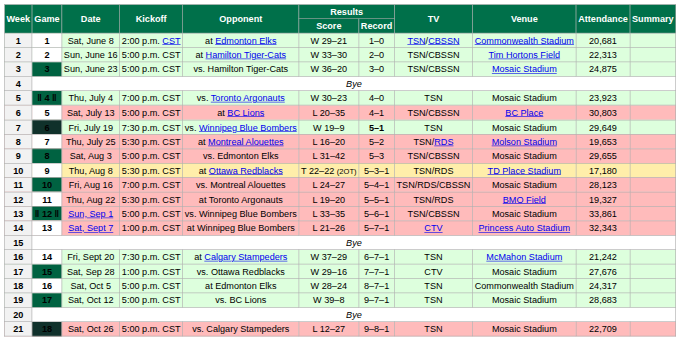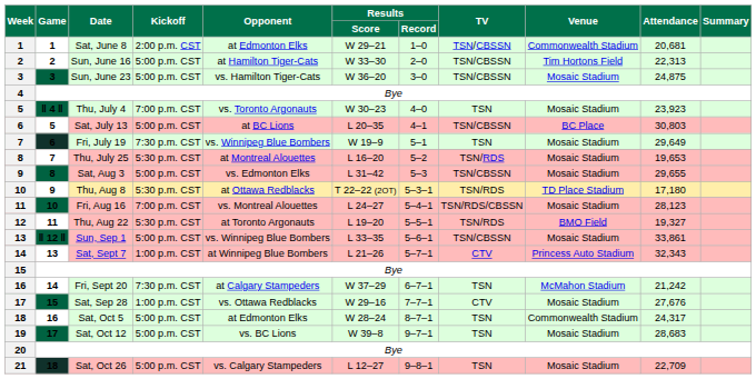 <table class="wikitable" style="font-size: 95%;">
 <tr>
 <th style="background:#00704A;color:White;" rowspan=2>Week</th>
 <th style="background:#00704A;color:White;" rowspan=2>Game</th>
 <th style="background:#00704A;color:White;" rowspan=2>Date</th>
 <th style="background:#00704A;color:White;" rowspan=2>Kickoff</th>
 <th style="background:#00704A;color:White;" rowspan=2>Opponent</th>
 <th style="background:#00704A;color:White;" colspan=2>Results</th>
 <th style="background:#00704A;color:White;" rowspan=2>TV</th>
 <th style="background:#00704A;color:White;" rowspan=2>Venue</th>
 <th style="background:#00704A;color:White;" rowspan=2>Attendance</th>
 <th style="background:#00704A;color:White;" rowspan=2>Summary</th>
 </tr>
 <tr>
 <th style="background:#00704A;color:White;">Score</th>
 <th style="background:#00704A;color:White;">Record</th>
 </tr>
 <tr align="center" bgcolor="#ddffdd">
 <th align="center"><strong>1</strong></th>
 <th style="text-align:center; background:white;"><span><strong>1</strong></span></th>
 <td align="center">Sat, June 8</td>
 <td align="center">2:00 p.m. <a href='#'>CST</a> </td>
 <td align="center">at <a href='#'>Edmonton Elks</a></td>
 <td align="center">W 29–21</td>
 <td align="center">1–0</td>
 <td align="center"><a href='#'>TSN</a>/<a href='#'>CBSSN</a></td>
 <td align="center"><a href='#'>Commonwealth Stadium</a></td>
 <td align="center">20,681</td>
 <td align="center"></td>
 </tr>
 <tr align="center" bgcolor="#ddffdd">
 <th align="center"><strong>2</strong></th>
 <th style="text-align:center; background:white;"><span><strong>2</strong></span></th>
 <td align="center">Sun, June 16</td>
 <td align="center">5:00 p.m. CST</td>
 <td align="center">at <a href='#'>Hamilton Tiger-Cats</a></td>
 <td align="center">W 33–30</td>
 <td align="center">2–0</td>
 <td align="center">TSN/CBSSN</td>
 <td align="center"><a href='#'>Tim Hortons Field</a></td>
 <td align="center">22,313</td>
 <td align="center"></td>
 </tr>
 <tr align="center" bgcolor="#ddffdd">
 <th align="center"><strong>3</strong></th>
 <th style="text-align:center; background:#006241;"><span><strong>3</strong></span></th>
 <td align="center">Sun, June 23</td>
 <td align="center">5:00 p.m. CST</td>
 <td align="center">vs. Hamilton Tiger-Cats</td>
 <td align="center">W 36–20</td>
 <td align="center">3–0</td>
 <td align="center">TSN/CBSSN</td>
 <td align="center"><a href='#'>Mosaic Stadium</a></td>
 <td align="center">24,875</td>
 <td align="center"></td>
 </tr>
 <tr align="center" bgcolor="#ffffff">
 <th align="center"><strong>4</strong></th>
 <td colspan=10 align="center" valign="middle"><em>Bye</em></td>
 </tr>
 <tr align="center" bgcolor="#ddffdd">
 <th align="center"><strong>5</strong></th>
 <th style="text-align:center; background:#006241;"><span><strong>ǁ 4 ǁ</strong></span></th>
 <td align="center">Thu, July 4</td>
 <td align="center">7:00 p.m. CST</td>
 <td align="center">vs. <a href='#'>Toronto Argonauts</a></td>
 <td align="center">W 30–23</td>
 <td align="center">4–0</td>
 <td align="center">TSN</td>
 <td align="center">Mosaic Stadium</td>
 <td align="center">23,923</td>
 <td align="center"></td>
 </tr>
 <tr align="center" bgcolor="#ffbbbb">
 <th align="center"><strong>6</strong></th>
 <th style="text-align:center; background:white;"><span><strong>5</strong></span></th>
 <td align="center">Sat, July 13</td>
 <td align="center">5:00 p.m. CST</td>
 <td align="center">at <a href='#'>BC Lions</a></td>
 <td align="center">L 20–35</td>
 <td align="center">4–1</td>
 <td align="center">TSN/CBSSN</td>
 <td align="center"><a href='#'>BC Place</a></td>
 <td align="center">30,803</td>
 <td align="center"></td>
 </tr>
 <tr align="center" bgcolor="#ddffdd">
 <th align="center"><strong>7</strong></th>
 <th style="text-align:center; background:#10312B;"><span><strong>6</strong></span></th>
 <td align="center">Fri, July 19</td>
 <td align="center">7:30 p.m. CST</td>
 <td align="center">vs. <a href='#'>Winnipeg Blue Bombers</a></td>
 <td align="center">W 19–9</td>
-<td align="center"><strong>5–1</strong></td>
+<td align="center">5–1</td>
 <td align="center">TSN</td>
 <td align="center">Mosaic Stadium</td>
 <td align="center">29,649</td>
 <td align="center"></td>
 </tr>
 <tr align="center" bgcolor="#ffbbbb">
 <th align="center"><strong>8</strong></th>
 <th style="text-align:center; background:white;"><span><strong>7</strong></span></th>
 <td align="center">Thu, July 25</td>
 <td align="center">5:30 p.m. CST</td>
 <td align="center">at <a href='#'>Montreal Alouettes</a></td>
 <td align="center">L 16–20</td>
 <td align="center">5–2</td>
 <td align="center">TSN/<a href='#'>RDS</a></td>
-<td align="center"><a href='#'>Molson Stadium</a></td>
+<td align="center">Mosaic Stadium</td>
 <td align="center">19,653</td>
 <td align="center"></td>
 </tr>
 <tr align="center" bgcolor="#ffbbbb">
 <th align="center"><strong>9</strong></th>
 <th style="text-align:center; background:#006241;"><span><strong>8</strong></span></th>
 <td align="center">Sat, Aug 3</td>
 <td align="center">5:00 p.m. CST</td>
 <td align="center">vs. Edmonton Elks</td>
 <td align="center">L 31–42</td>
 <td align="center">5–3</td>
 <td align="center">TSN/CBSSN</td>
 <td align="center">Mosaic Stadium</td>
 <td align="center">29,655</td>
 <td align="center"></td>
 </tr>
 <tr align="center" bgcolor="#ffeeaa">
 <th align="center"><strong>10</strong></th>
 <th style="text-align:center; background:white;"><span><strong>9</strong></span></th>
 <td align="center">Thu, Aug 8</td>
 <td align="center">5:30 p.m. CST</td>
 <td align="center">at <a href='#'>Ottawa Redblacks</a></td>
 <td align="center">T 22–22 <small>(2OT)</small></td>
 <td align="center">5–3–1</td>
 <td align="center">TSN/RDS</td>
 <td align="center"><a href='#'>TD Place Stadium</a></td>
 <td align="center">17,180</td>
 <td align="center"></td>
 </tr>
 <tr align="center" bgcolor="#ffbbbb">
 <th align="center"><strong>11</strong></th>
 <th style="text-align:center; background:#006241;"><span><strong>10</strong></span></th>
 <td align="center">Fri, Aug 16</td>
 <td align="center">7:00 p.m. CST</td>
 <td align="center">vs. Montreal Alouettes</td>
 <td align="center">L 24–27</td>
 <td align="center">5–4–1</td>
 <td align="center">TSN/RDS/CBSSN</td>
 <td align="center">Mosaic Stadium</td>
 <td align="center">28,123</td>
 <td align="center"></td>
 </tr>
 <tr align="center" bgcolor="#ffbbbb">
 <th align="center"><strong>12</strong></th>
 <th style="text-align:center; background:white;"><span><strong>11</strong></span></th>
 <td align="center">Thu, Aug 22</td>
 <td align="center">5:30 p.m. CST</td>
 <td align="center">at Toronto Argonauts</td>
 <td align="center">L 19–20</td>
 <td align="center">5–5–1</td>
 <td align="center">TSN/RDS</td>
 <td align="center"><a href='#'>BMO Field</a></td>
 <td align="center">19,327</td>
 <td align="center"></td>
 </tr>
 <tr align="center" bgcolor="#ffbbbb">
 <th align="center"><strong>13</strong></th>
 <th style="text-align:center; background:#006241;"><span><strong>ǁ 12 ǁ</strong></span></th>
 <td align="center"><a href='#'>Sun, Sep 1</a></td>
 <td align="center">5:00 p.m. CST</td>
 <td align="center">vs. Winnipeg Blue Bombers</td>
 <td align="center">L 33–35</td>
 <td align="center">5–6–1</td>
 <td align="center">TSN/CBSSN</td>
 <td align="center">Mosaic Stadium</td>
 <td align="center">33,861</td>
 <td align="center"></td>
 </tr>
 <tr align="center" bgcolor="#ffbbbb">
 <th align="center"><strong>14</strong></th>
 <th style="text-align:center; background:white;"><span><strong>13</strong></span></th>
 <td align="center"><a href='#'>Sat, Sept 7</a></td>
 <td align="center">1:00 p.m. CST</td>
 <td align="center">at Winnipeg Blue Bombers</td>
 <td align="center">L 21–26</td>
 <td align="center">5–7–1</td>
 <td align="center"><a href='#'>CTV</a></td>
 <td align="center"><a href='#'>Princess Auto Stadium</a></td>
 <td align="center">32,343</td>
 <td align="center"></td>
 </tr>
 <tr align="center" bgcolor="#ffffff">
 <th align="center"><strong>15</strong></th>
 <td colspan=10 align="center" valign="middle"><em>Bye</em></td>
 </tr>
 <tr align="center" bgcolor="#ddffdd">
 <th align="center"><strong>16</strong></th>
 <th style="text-align:center; background:white;"><span><strong>14</strong></span></th>
 <td align="center">Fri, Sept 20</td>
 <td align="center">7:30 p.m. CST</td>
 <td align="center">at <a href='#'>Calgary Stampeders</a></td>
 <td align="center">W 37–29</td>
 <td align="center">6–7–1</td>
 <td align="center">TSN</td>
 <td align="center"><a href='#'>McMahon Stadium</a></td>
 <td align="center">21,242</td>
 <td align="center"></td>
 </tr>
 <tr align="center" bgcolor="#ddffdd">
 <th align="center"><strong>17</strong></th>
 <th style="text-align:center; background:#006241;"><span><strong>15</strong></span></th>
 <td align="center">Sat, Sep 28</td>
 <td align="center">1:00 p.m. CST</td>
 <td align="center">vs. Ottawa Redblacks</td>
 <td align="center">W 29–16</td>
 <td align="center">7–7–1</td>
 <td align="center">CTV</td>
 <td align="center">Mosaic Stadium</td>
 <td align="center">27,676</td>
 <td align="center"></td>
 </tr>
 <tr align="center" bgcolor="#ddffdd">
 <th align="center"><strong>18</strong></th>
 <th style="text-align:center; background:white;"><span><strong>16</strong></span></th>
 <td align="center">Sat, Oct 5</td>
 <td align="center">5:00 p.m. CST</td>
 <td align="center">at Edmonton Elks</td>
 <td align="center">W 28–24</td>
 <td align="center">8–7–1</td>
 <td align="center">TSN</td>
 <td align="center">Commonwealth Stadium</td>
 <td align="center">24,317</td>
 <td align="center"></td>
 </tr>
 <tr align="center" bgcolor="#ddffdd">
 <th align="center"><strong>19</strong></th>
 <th style="text-align:center; background:#006241;"><span><strong>17</strong></span></th>
 <td align="center">Sat, Oct 12</td>
 <td align="center">5:00 p.m. CST</td>
 <td align="center">vs. BC Lions</td>
 <td align="center">W 39–8</td>
 <td align="center">9–7–1</td>
 <td align="center">TSN</td>
 <td align="center">Mosaic Stadium</td>
 <td align="center">28,683</td>
 <td align="center"></td>
 </tr>
 <tr align="center" bgcolor="#ffffff">
 <th align="center"><strong>20</strong></th>
 <td colspan=10 align="center" valign="middle"><em>Bye</em></td>
 </tr>
 <tr align="center" bgcolor="#ffbbbb">
 <th align="center"><strong>21</strong></th>
 <th style="text-align:center; background:#10312B;"><span><strong>18</strong></span></th>
 <td align="center">Sat, Oct 26</td>
 <td align="center">5:00 p.m. CST</td>
 <td align="center">vs. Calgary Stampeders</td>
 <td align="center">L 12–27</td>
 <td align="center">9–8–1</td>
 <td align="center">TSN</td>
 <td align="center">Mosaic Stadium</td>
 <td align="center">22,709</td>
 <td align="center"></td>
 </tr>
 </table>
